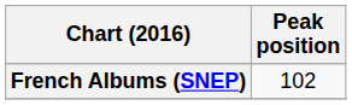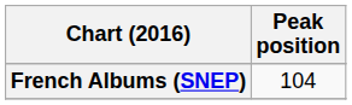 <table class="wikitable sortable plainrowheaders" style="text-align:center">
 <tr>
 <th>Chart (2016)</th>
 <th>Peak<br>position</th>
 </tr>
 <tr>
 </tr>
 <tr>
 </tr>
 <tr>
 </tr>
 <tr>
 </tr>
 <tr>
 <th scope="row">French Albums (<a href='#'>SNEP</a>)</th>
-<td>102</td>
+<td>104</td>
 </tr>
 <tr>
 </tr>
 <tr>
 </tr>
 <tr>
 </tr>
 </table>
